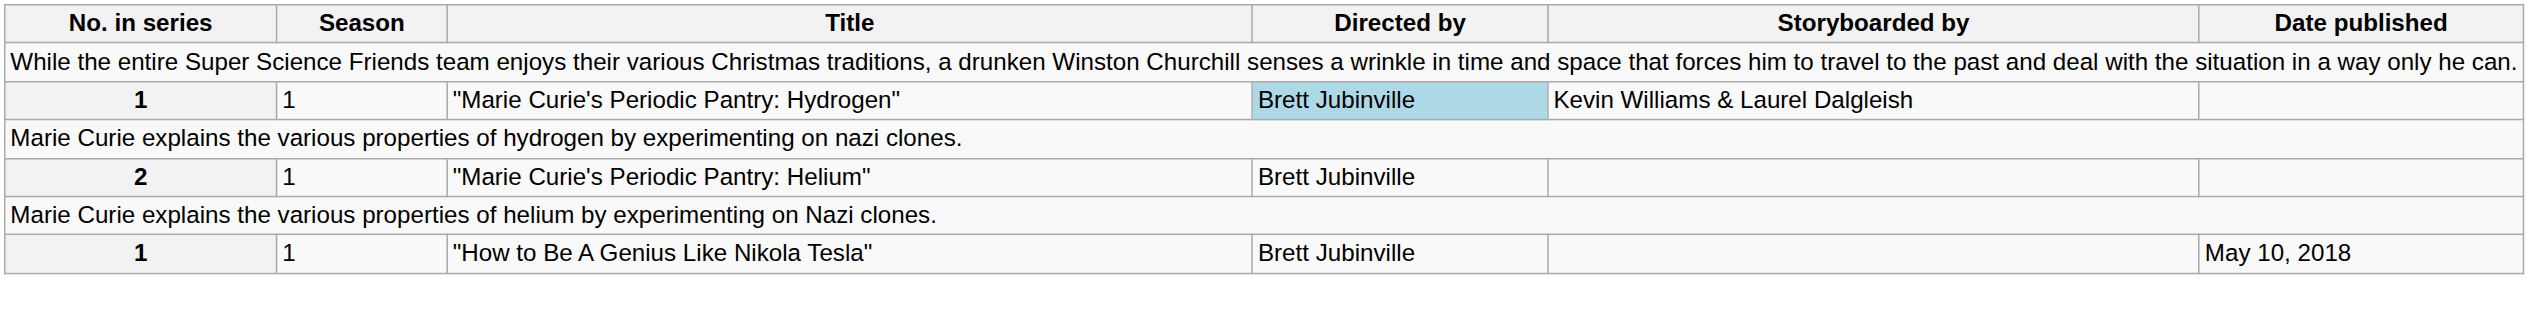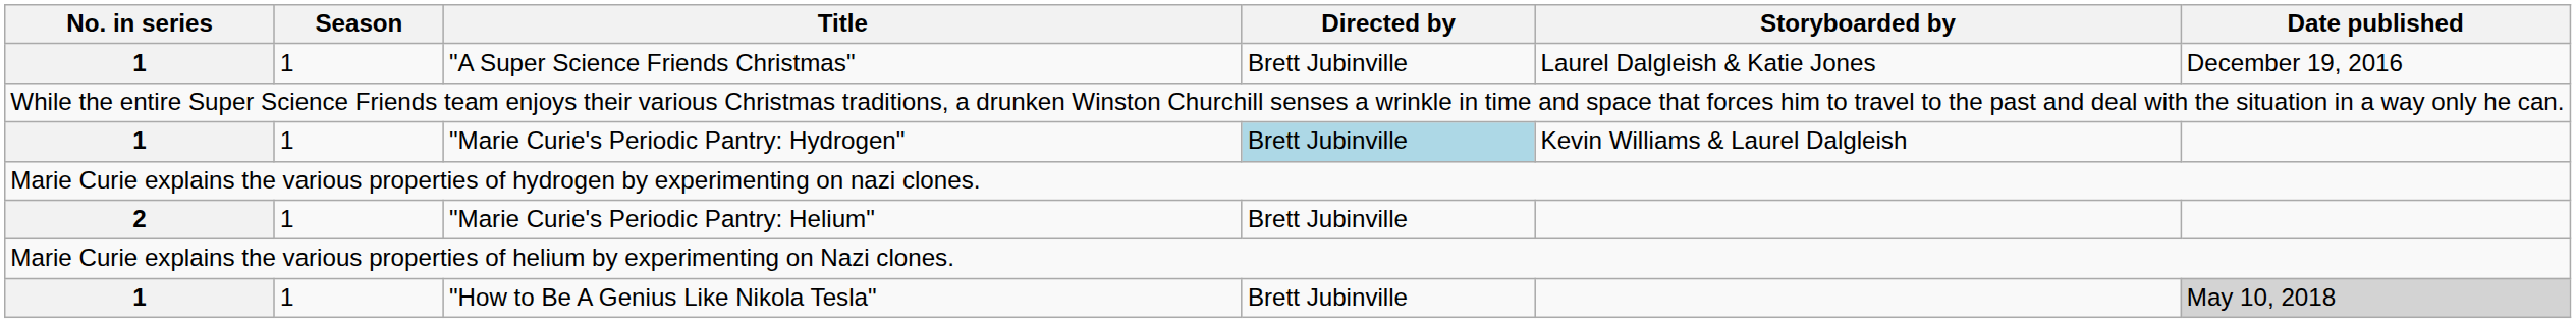 <table class="wikitable">
 <tr>
 <th>No. in series</th>
 <th>Season</th>
 <th>Title</th>
 <th>Directed by</th>
 <th>Storyboarded by</th>
 <th>Date published</th>
+</tr>
+<tr>
+<th>1</th>
+<td>1</td>
+<td>"A Super Science Friends Christmas"</td>
+<td>Brett Jubinville</td>
+<td>Laurel Dalgleish & Katie Jones</td>
+<td>December 19, 2016</td>
 </tr>
 <tr>
 <td colspan="6">While the entire Super Science Friends team enjoys their various Christmas traditions, a drunken Winston Churchill senses a wrinkle in time and space that forces him to travel to the past and deal with the situation in a way only he can.</td>
 </tr>
 <tr>
 <th>1</th>
 <td>1</td>
 <td>"Marie Curie's Periodic Pantry: Hydrogen"</td>
 <td style="background: lightblue;">Brett Jubinville</td>
 <td>Kevin Williams & Laurel Dalgleish</td>
 <td></td>
 </tr>
 <tr>
 <td colspan="6">Marie Curie explains the various properties of hydrogen by experimenting on nazi clones.</td>
 </tr>
 <tr>
 <th>2</th>
 <td>1</td>
 <td>"Marie Curie's Periodic Pantry: Helium"</td>
 <td>Brett Jubinville</td>
 <td></td>
 <td></td>
 </tr>
 <tr>
 <td colspan="6">Marie Curie explains the various properties of helium by experimenting on Nazi clones.</td>
 </tr>
 <tr>
 <th>1</th>
 <td>1</td>
 <td>"How to Be A Genius Like Nikola Tesla"</td>
 <td>Brett Jubinville</td>
 <td></td>
-<td>May 10, 2018</td>
+<td style="background: lightgrey;">May 10, 2018</td>
 </tr>
 </table>
